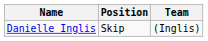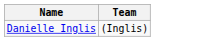 <table class="wikitable">
 <tr>
 <th><strong>Name</strong></th>
-<th><strong>Position</strong></th>
 <th><strong>Team</strong></th>
 </tr>
 <tr>
 <td><a href='#'>Danielle Inglis</a></td>
-<td>Skip</td>
 <td> (Inglis)</td>
 </tr>
 </table>
